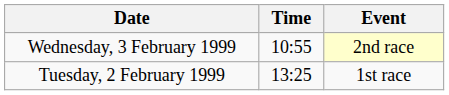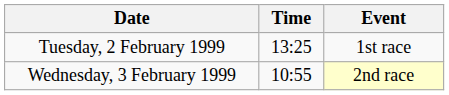 <table class = "wikitable" style="text-align:center;">
 <tr>
 <th width=220>Date</th>
 <th width=50>Time</th>
 <th width=100>Event</th>
 </tr>
 <tr>
+<td>Tuesday, 2 February 1999</td>
+<td>13:25</td>
+<td>1st race</td>
+</tr>
+<tr>
 <td>Wednesday, 3 February 1999</td>
 <td>10:55</td>
 <td bgcolor=ffffcc>2nd race</td>
 </tr>
-<tr>
-<td>Tuesday, 2 February 1999</td>
-<td>13:25</td>
-<td>1st race</td>
-</tr>
 </table>
